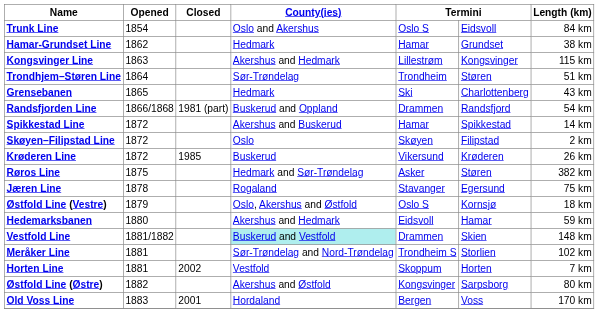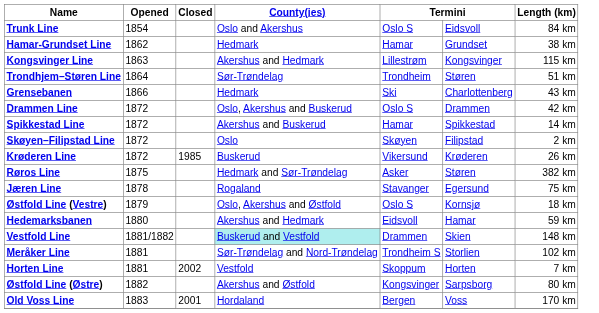 <table class="toccolours sortable" border="1" cellpadding="3" style="border-collapse:collapse">
 <tr>
 <th>Name</th>
 <th>Opened</th>
 <th>Closed</th>
 <th><a href='#'>County(ies)</a></th>
 <th colspan=2>Termini</th>
 <th>Length (km)</th>
 </tr>
 <tr>
 <td><strong><a href='#'>Trunk Line</a></strong></td>
 <td>1854</td>
 <td> </td>
 <td><a href='#'>Oslo</a> and <a href='#'>Akershus</a></td>
 <td><a href='#'>Oslo S</a></td>
 <td><a href='#'>Eidsvoll</a></td>
 <td align="right">84 km</td>
 </tr>
 <tr>
 <td><strong><a href='#'>Hamar-Grundset Line</a></strong></td>
 <td>1862</td>
 <td> </td>
 <td><a href='#'>Hedmark</a></td>
 <td><a href='#'>Hamar</a></td>
 <td><a href='#'>Grundset</a></td>
 <td align="right">38 km</td>
 </tr>
 <tr>
 <td><strong><a href='#'>Kongsvinger Line</a></strong></td>
 <td>1863</td>
 <td> </td>
 <td><a href='#'>Akershus</a> and <a href='#'>Hedmark</a></td>
 <td><a href='#'>Lillestrøm</a></td>
 <td><a href='#'>Kongsvinger</a></td>
 <td align="right">115 km</td>
 </tr>
 <tr>
 <td><strong><a href='#'>Trondhjem–Støren Line</a></strong></td>
 <td>1864</td>
 <td> </td>
 <td><a href='#'>Sør-Trøndelag</a></td>
 <td><a href='#'>Trondheim</a></td>
 <td><a href='#'>Støren</a></td>
 <td align="right">51 km</td>
 </tr>
 <tr>
 <td><strong><a href='#'>Grensebanen</a></strong></td>
-<td>1865</td>
+<td>1866</td>
 <td> </td>
 <td><a href='#'>Hedmark</a></td>
 <td><a href='#'>Ski</a></td>
 <td><a href='#'>Charlottenberg</a></td>
 <td align="right">43 km</td>
 </tr>
 <tr>
-<td><strong><a href='#'>Randsfjorden Line</a></strong></td>
-<td>1866/1868</td>
-<td>1981 (part)</td>
-<td><a href='#'>Buskerud</a> and <a href='#'>Oppland</a></td>
+<td><strong><a href='#'>Drammen Line</a></strong></td>
+<td>1872</td>
+<td> </td>
+<td><a href='#'>Oslo</a>, <a href='#'>Akershus</a> and <a href='#'>Buskerud</a></td>
+<td><a href='#'>Oslo S</a></td>
 <td><a href='#'>Drammen</a></td>
-<td><a href='#'>Randsfjord</a></td>
-<td align="right">54 km</td>
+<td align="right">42 km</td>
 </tr>
 <tr>
 <td><strong><a href='#'>Spikkestad Line</a></strong></td>
 <td>1872</td>
 <td> </td>
 <td><a href='#'>Akershus</a> and <a href='#'>Buskerud</a></td>
 <td><a href='#'>Hamar</a></td>
 <td><a href='#'>Spikkestad</a></td>
 <td align="right">14 km</td>
 </tr>
 <tr>
 <td><strong><a href='#'>Skøyen–Filipstad Line</a></strong></td>
 <td>1872</td>
 <td> </td>
 <td><a href='#'>Oslo</a></td>
 <td><a href='#'>Skøyen</a></td>
 <td><a href='#'>Filipstad</a></td>
 <td align="right">2 km</td>
 </tr>
 <tr>
 <td><strong><a href='#'>Krøderen Line</a></strong></td>
 <td>1872</td>
 <td>1985</td>
 <td><a href='#'>Buskerud</a></td>
 <td><a href='#'>Vikersund</a></td>
 <td><a href='#'>Krøderen</a></td>
 <td align="right">26 km</td>
 </tr>
 <tr>
 <td><strong><a href='#'>Røros Line</a></strong></td>
 <td>1875</td>
 <td> </td>
 <td><a href='#'>Hedmark</a> and <a href='#'>Sør-Trøndelag</a></td>
 <td><a href='#'>Asker</a></td>
 <td><a href='#'>Støren</a></td>
 <td align="right">382 km</td>
 </tr>
 <tr>
 <td><strong><a href='#'>Jæren Line</a></strong></td>
 <td>1878</td>
 <td> </td>
 <td><a href='#'>Rogaland</a></td>
 <td><a href='#'>Stavanger</a></td>
 <td><a href='#'>Egersund</a></td>
 <td align="right">75 km</td>
 </tr>
 <tr>
 <td><strong><a href='#'>Østfold Line</a> (<a href='#'>Vestre</a>)</strong></td>
 <td>1879</td>
 <td> </td>
 <td><a href='#'>Oslo</a>, <a href='#'>Akershus</a> and <a href='#'>Østfold</a></td>
 <td><a href='#'>Oslo S</a></td>
 <td><a href='#'>Kornsjø</a></td>
 <td align="right">18 km</td>
 </tr>
 <tr>
 <td><strong><a href='#'>Hedemarksbanen</a></strong></td>
 <td>1880</td>
 <td> </td>
 <td><a href='#'>Akershus</a> and <a href='#'>Hedmark</a></td>
 <td><a href='#'>Eidsvoll</a></td>
 <td><a href='#'>Hamar</a></td>
 <td align="right">59 km</td>
 </tr>
 <tr>
 <td><strong><a href='#'>Vestfold Line</a></strong></td>
 <td>1881/1882</td>
 <td> </td>
 <td style="background: paleturquoise;"><a href='#'>Buskerud</a> and <a href='#'>Vestfold</a></td>
 <td><a href='#'>Drammen</a></td>
 <td><a href='#'>Skien</a></td>
 <td align="right">148 km</td>
 </tr>
 <tr>
 <td><strong><a href='#'>Meråker Line</a></strong></td>
 <td>1881</td>
 <td> </td>
 <td><a href='#'>Sør-Trøndelag</a> and <a href='#'>Nord-Trøndelag</a></td>
 <td><a href='#'>Trondheim S</a></td>
 <td><a href='#'>Storlien</a></td>
 <td align="right">102 km</td>
 </tr>
 <tr>
 <td><strong><a href='#'>Horten Line</a></strong></td>
 <td>1881</td>
 <td>2002</td>
 <td><a href='#'>Vestfold</a></td>
 <td><a href='#'>Skoppum</a></td>
 <td><a href='#'>Horten</a></td>
 <td align="right">7 km</td>
 </tr>
 <tr>
 <td><strong><a href='#'>Østfold Line</a> (<a href='#'>Østre</a>)</strong></td>
 <td>1882</td>
 <td> </td>
 <td><a href='#'>Akershus</a> and <a href='#'>Østfold</a></td>
 <td><a href='#'>Kongsvinger</a></td>
 <td><a href='#'>Sarpsborg</a></td>
 <td align="right">80 km</td>
 </tr>
 <tr>
 <td><strong><a href='#'>Old Voss Line</a></strong></td>
 <td>1883</td>
 <td>2001</td>
 <td><a href='#'>Hordaland</a></td>
 <td><a href='#'>Bergen</a></td>
 <td><a href='#'>Voss</a></td>
 <td align="right">170 km</td>
 </tr>
 <tr>
 </tr>
 </table>
